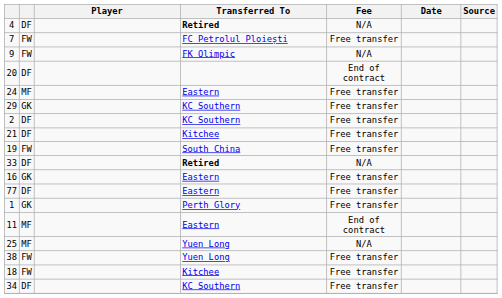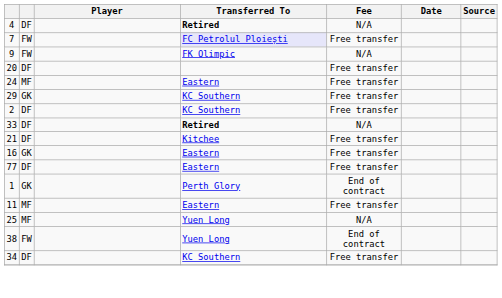 <table class="wikitable plainrowheaders sortable" style="font-size:95%">
 <tr>
 <th></th>
 <th></th>
 <th scope="col" style="width:200px;"><strong>Player</strong></th>
 <th scope="col" style="width:200px;"><strong>Transferred To</strong></th>
 <th scope="col" style="width:100px;"><strong>Fee</strong></th>
 <th scope="col" style="width:78px;"><strong>Date</strong></th>
 <th><strong>Source</strong></th>
 </tr>
 <tr>
 <td align=center>4</td>
 <td align=center>DF</td>
 <td></td>
 <td> <strong>Retired</strong></td>
 <td align=center>N/A</td>
 <td></td>
 <td></td>
 </tr>
 <tr>
 <td align=center>7</td>
 <td align=center>FW</td>
 <td></td>
-<td> <a href='#'>FC Petrolul Ploiești</a></td>
+<td style="background: lavender;"> <a href='#'>FC Petrolul Ploiești</a></td>
 <td align=center>Free transfer</td>
 <td></td>
 <td></td>
 </tr>
 <tr>
 <td align=center>9</td>
 <td align=center>FW</td>
 <td></td>
 <td> <a href='#'>FK Olimpic</a></td>
 <td align=center>N/A</td>
 <td></td>
 <td></td>
 </tr>
 <tr>
 <td align=center>20</td>
 <td align=center>DF</td>
 <td></td>
 <td></td>
-<td align=center>End of contract</td>
+<td align=center>Free transfer</td>
 <td></td>
 <td></td>
 </tr>
 <tr>
 <td align=center>24</td>
 <td align=center>MF</td>
 <td></td>
 <td> <a href='#'>Eastern</a></td>
 <td align=center>Free transfer</td>
 <td></td>
 <td></td>
 </tr>
 <tr>
 <td align=center>29</td>
 <td align=center>GK</td>
 <td></td>
 <td> <a href='#'>KC Southern</a></td>
 <td align=center>Free transfer</td>
 <td></td>
 <td></td>
 </tr>
 <tr>
 <td align=center>2</td>
 <td align=center>DF</td>
 <td></td>
 <td> <a href='#'>KC Southern</a></td>
 <td align=center>Free transfer</td>
 <td></td>
 <td></td>
 </tr>
 <tr>
+<td align=center>33</td>
+<td align=center>DF</td>
+<td></td>
+<td> <strong>Retired</strong></td>
+<td align=center>N/A</td>
+<td></td>
+<td></td>
+</tr>
+<tr>
 <td align=center>21</td>
 <td align=center>DF</td>
 <td></td>
 <td> <a href='#'>Kitchee</a></td>
 <td align=center>Free transfer</td>
-<td></td>
-<td></td>
-</tr>
-<tr>
-<td align=center>19</td>
-<td align=center>FW</td>
-<td></td>
-<td> <a href='#'>South China</a></td>
-<td align=center>Free transfer</td>
-<td></td>
-<td></td>
-</tr>
-<tr>
-<td align=center>33</td>
-<td align=center>DF</td>
-<td></td>
-<td> <strong>Retired</strong></td>
-<td align=center>N/A</td>
 <td></td>
 <td></td>
 </tr>
 <tr>
 <td align=center>16</td>
 <td align=center>GK</td>
 <td></td>
 <td> <a href='#'>Eastern</a></td>
 <td align=center>Free transfer</td>
 <td></td>
 <td></td>
 </tr>
 <tr>
 <td align=center>77</td>
 <td align=center>DF</td>
 <td></td>
 <td> <a href='#'>Eastern</a></td>
 <td align=center>Free transfer</td>
 <td></td>
 <td></td>
 </tr>
 <tr>
 <td align=center>1</td>
 <td align=center>GK</td>
 <td></td>
 <td> <a href='#'>Perth Glory</a></td>
-<td align=center>Free transfer</td>
+<td align=center>End of contract</td>
 <td></td>
 <td></td>
 </tr>
 <tr>
 <td align=center>11</td>
 <td align=center>MF</td>
 <td></td>
 <td> <a href='#'>Eastern</a></td>
-<td align=center>End of contract</td>
+<td align=center>Free transfer</td>
 <td></td>
 <td></td>
 </tr>
 <tr>
 <td align=center>25</td>
 <td align=center>MF</td>
 <td></td>
 <td> <a href='#'>Yuen Long</a></td>
 <td align=center>N/A</td>
 <td></td>
 <td></td>
 </tr>
 <tr>
 <td align=center>38</td>
 <td align=center>FW</td>
 <td></td>
 <td> <a href='#'>Yuen Long</a></td>
-<td align=center>Free transfer</td>
-<td></td>
-<td></td>
-</tr>
-<tr>
-<td align=center>18</td>
-<td align=center>FW</td>
-<td></td>
-<td> <a href='#'>Kitchee</a></td>
-<td align=center>Free transfer</td>
+<td align=center>End of contract</td>
 <td></td>
 <td></td>
 </tr>
 <tr>
 <td align=center>34</td>
 <td align=center>DF</td>
 <td></td>
 <td> <a href='#'>KC Southern</a></td>
 <td align=center>Free transfer</td>
 <td></td>
 <td></td>
 </tr>
 <tr>
 </tr>
 </table>
